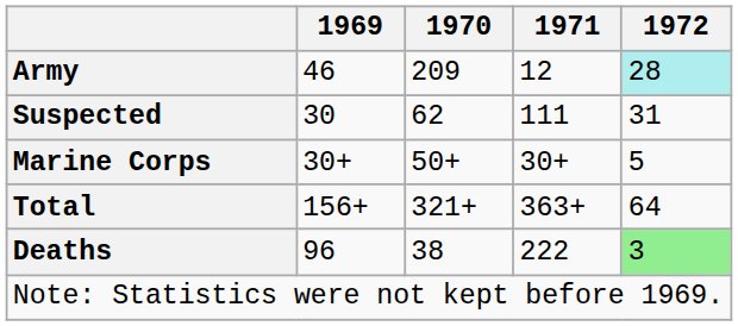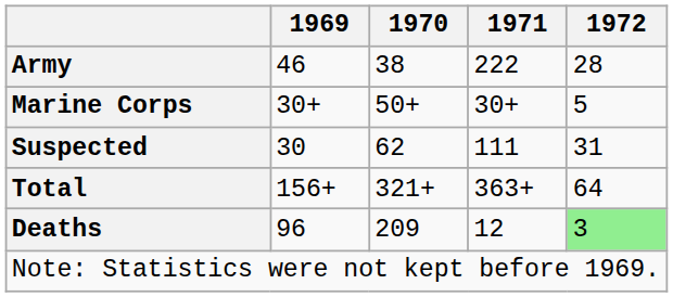 <table align="right" class="wikitable" style="margin: 0.5em">
 <tr>
 <th></th>
 <th>1969</th>
 <th>1970</th>
 <th>1971</th>
 <th>1972</th>
 </tr>
 <tr>
 <th style="text-align: left">Army</th>
 <td>46</td>
-<td>209</td>
-<td>12</td>
-<td style="background: paleturquoise;">28</td>
+<td>38</td>
+<td>222</td>
+<td>28</td>
+</tr>
+<tr>
+<th style="text-align: left">Marine Corps</th>
+<td>30+</td>
+<td>50+</td>
+<td>30+</td>
+<td>5</td>
 </tr>
 <tr>
 <th style="text-align: left">Suspected</th>
 <td>30</td>
 <td>62</td>
 <td>111</td>
 <td>31</td>
-</tr>
-<tr>
-<th style="text-align: left">Marine Corps</th>
-<td>30+</td>
-<td>50+</td>
-<td>30+</td>
-<td>5</td>
 </tr>
 <tr>
 <th style="text-align: left">Total</th>
 <td>156+</td>
 <td>321+</td>
 <td>363+</td>
 <td>64</td>
 </tr>
 <tr>
 <th style="text-align: left">Deaths</th>
 <td>96</td>
-<td>38</td>
-<td>222</td>
+<td>209</td>
+<td>12</td>
 <td style="background: lightgreen;">3</td>
 </tr>
 <tr>
 <td colspan="5">Note: Statistics were not kept before 1969.</td>
 </tr>
 </table>
